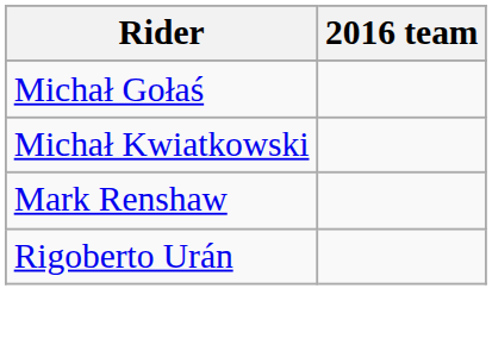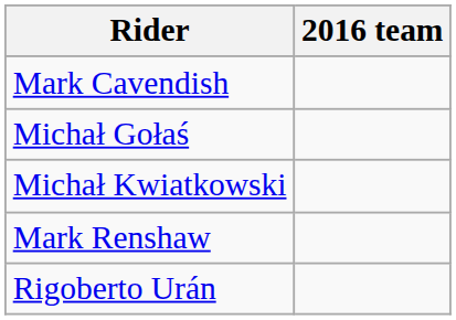 <table class="wikitable">
 <tr>
 <th>Rider</th>
 <th>2016 team</th>
+</tr>
+<tr>
+<td><a href='#'>Mark Cavendish</a></td>
+<td></td>
 </tr>
 <tr>
 <td><a href='#'>Michał Gołaś</a></td>
 <td></td>
 </tr>
 <tr>
 <td><a href='#'>Michał Kwiatkowski</a></td>
 <td></td>
 </tr>
 <tr>
 <td><a href='#'>Mark Renshaw</a></td>
 <td></td>
 </tr>
 <tr>
 <td><a href='#'>Rigoberto Urán</a></td>
 <td></td>
 </tr>
 </table>
